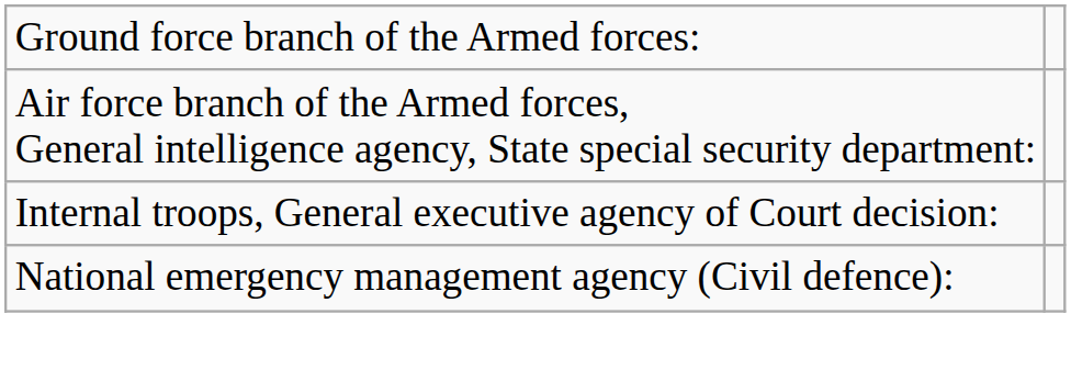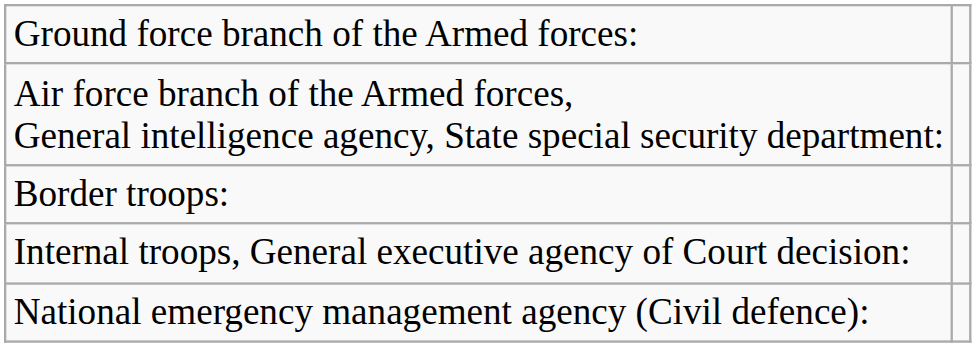 <table class="wikitable">
 <tr>
 <td>Ground force branch of the Armed forces:</td>
 <td></td>
 </tr>
 <tr>
 <td>Air force branch of the Armed forces,<br>General intelligence agency, State special security department:</td>
+<td></td>
+</tr>
+<tr>
+<td>Border troops:</td>
 <td></td>
 </tr>
 <tr>
 <td>Internal troops, General executive agency of Court decision:</td>
 <td></td>
 </tr>
 <tr>
 <td>National emergency management agency (Civil defence):</td>
 <td></td>
 </tr>
 </table>
